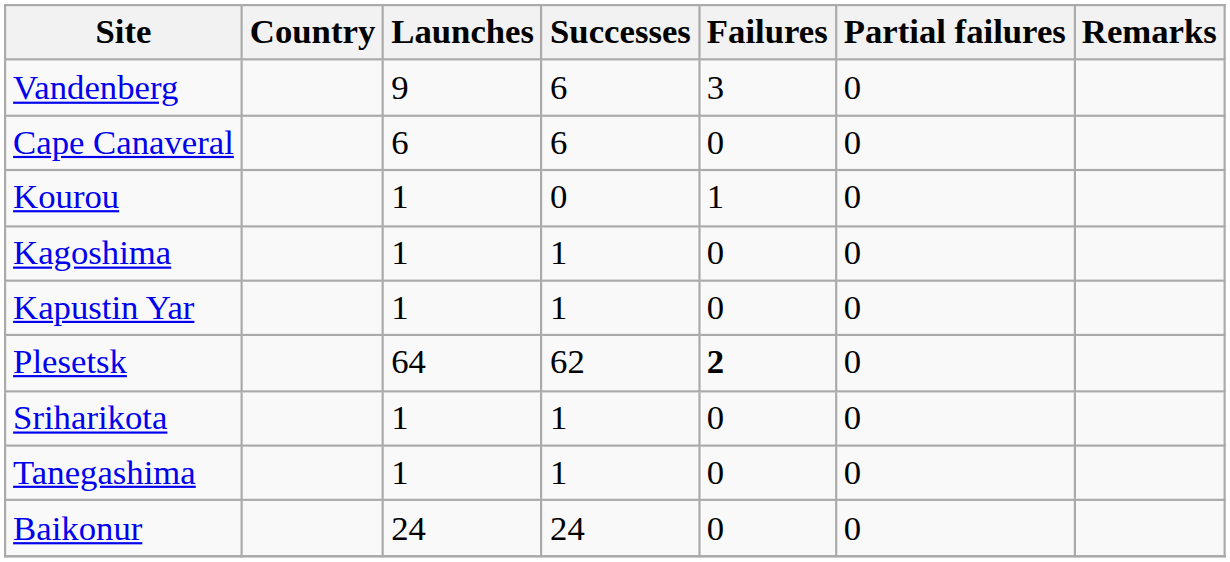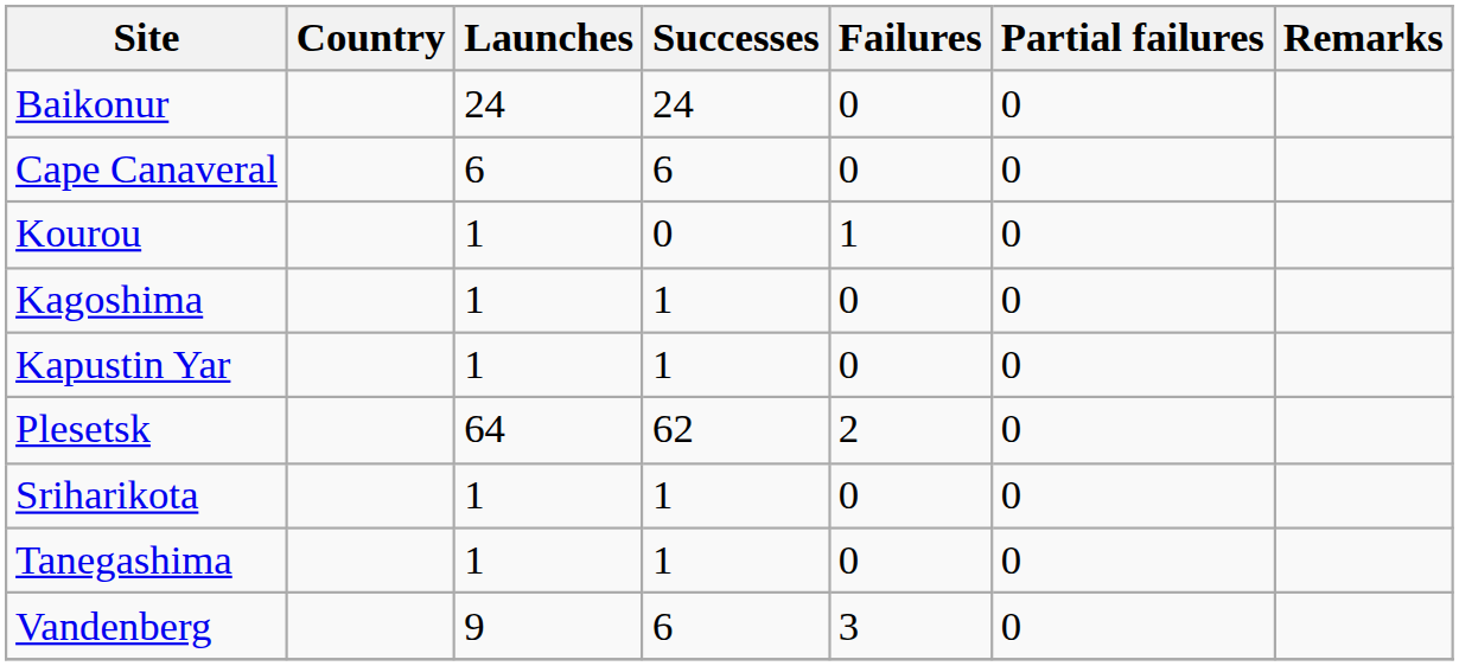 <table class="wikitable sortable">
 <tr>
 <th>Site</th>
 <th>Country</th>
 <th>Launches</th>
 <th>Successes</th>
 <th>Failures</th>
 <th>Partial failures</th>
 <th>Remarks</th>
 </tr>
 <tr>
-<td><a href='#'>Vandenberg</a></td>
+<td><a href='#'>Baikonur</a></td>
 <td></td>
-<td>9</td>
-<td>6</td>
-<td>3</td>
+<td>24</td>
+<td>24</td>
+<td>0</td>
 <td>0</td>
 <td></td>
 </tr>
 <tr>
 <td><a href='#'>Cape Canaveral</a></td>
 <td></td>
 <td>6</td>
 <td>6</td>
 <td>0</td>
 <td>0</td>
 <td></td>
 </tr>
 <tr>
 <td><a href='#'>Kourou</a></td>
 <td></td>
 <td>1</td>
 <td>0</td>
 <td>1</td>
 <td>0</td>
 <td></td>
 </tr>
 <tr>
 <td><a href='#'>Kagoshima</a></td>
 <td></td>
 <td>1</td>
 <td>1</td>
 <td>0</td>
 <td>0</td>
 <td></td>
 </tr>
 <tr>
 <td><a href='#'>Kapustin Yar</a></td>
 <td></td>
 <td>1</td>
 <td>1</td>
 <td>0</td>
 <td>0</td>
 <td></td>
 </tr>
 <tr>
 <td><a href='#'>Plesetsk</a></td>
 <td></td>
 <td>64</td>
 <td>62</td>
-<td><strong>2</strong></td>
+<td>2</td>
 <td>0</td>
 <td></td>
 </tr>
 <tr>
 <td><a href='#'>Sriharikota</a></td>
 <td></td>
 <td>1</td>
 <td>1</td>
 <td>0</td>
 <td>0</td>
 <td></td>
 </tr>
 <tr>
 <td><a href='#'>Tanegashima</a></td>
 <td></td>
 <td>1</td>
 <td>1</td>
 <td>0</td>
 <td>0</td>
 <td></td>
 </tr>
 <tr>
-<td><a href='#'>Baikonur</a></td>
+<td><a href='#'>Vandenberg</a></td>
 <td></td>
-<td>24</td>
-<td>24</td>
-<td>0</td>
+<td>9</td>
+<td>6</td>
+<td>3</td>
 <td>0</td>
 <td></td>
 </tr>
 <tr>
 </tr>
 </table>
